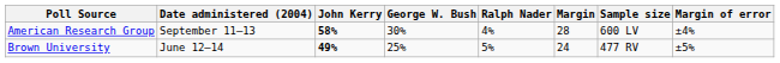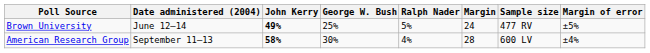 <table class="wikitable">
 <tr>
 <th>Poll Source</th>
 <th>Date administered (2004)</th>
 <th>John Kerry</th>
 <th>George W. Bush</th>
 <th>Ralph Nader</th>
 <th>Margin</th>
 <th>Sample size</th>
 <th>Margin of error</th>
 </tr>
 <tr>
+<td><a href='#'>Brown University</a></td>
+<td>June 12–14</td>
+<td><strong>49%</strong></td>
+<td>25%</td>
+<td>5%</td>
+<td>24</td>
+<td>477 RV</td>
+<td>±5%</td>
+</tr>
+<tr>
 <td><a href='#'>American Research Group</a></td>
 <td>September 11–13</td>
 <td><strong>58%</strong></td>
 <td>30%</td>
 <td>4%</td>
 <td>28</td>
 <td>600 LV</td>
 <td>±4%</td>
 </tr>
-<tr>
-<td><a href='#'>Brown University</a></td>
-<td>June 12–14</td>
-<td><strong>49%</strong></td>
-<td>25%</td>
-<td>5%</td>
-<td>24</td>
-<td>477 RV</td>
-<td>±5%</td>
-</tr>
 </table>
